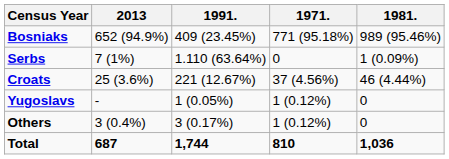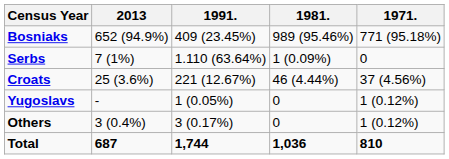 <table class="wikitable" style="font-size:95%;">
 <tr>
 <th>Census Year</th>
 <th>2013</th>
 <th>1991.</th>
+<th>1981.</th>
 <th>1971.</th>
-<th>1981.</th>
 </tr>
 <tr>
 <td><strong><a href='#'>Bosniaks</a></strong></td>
 <td>652 (94.9%)</td>
 <td>409 (23.45%)</td>
+<td>989 (95.46%)</td>
 <td>771 (95.18%)</td>
-<td>989 (95.46%)</td>
 </tr>
 <tr>
 <td><strong><a href='#'>Serbs</a></strong></td>
 <td>7 (1%)</td>
 <td>1.110 (63.64%)</td>
+<td>1 (0.09%)</td>
 <td>0</td>
-<td>1 (0.09%)</td>
 </tr>
 <tr>
 <td><strong><a href='#'>Croats</a></strong></td>
 <td>25 (3.6%)</td>
 <td>221 (12.67%)</td>
+<td>46 (4.44%)</td>
 <td>37 (4.56%)</td>
-<td>46 (4.44%)</td>
 </tr>
 <tr>
 <td><strong><a href='#'>Yugoslavs</a></strong></td>
 <td>-</td>
 <td>1 (0.05%)</td>
+<td>0</td>
 <td>1 (0.12%)</td>
-<td>0</td>
 </tr>
 <tr>
 <td><strong>Others</strong></td>
 <td>3 (0.4%)</td>
 <td>3 (0.17%)</td>
+<td>0</td>
 <td>1 (0.12%)</td>
-<td>0</td>
 </tr>
 <tr>
 <td><strong>Total</strong></td>
 <td><strong>687</strong></td>
 <td><strong>1,744</strong></td>
+<td><strong>1,036</strong></td>
 <td><strong>810</strong></td>
-<td><strong>1,036</strong></td>
 </tr>
 </table>
